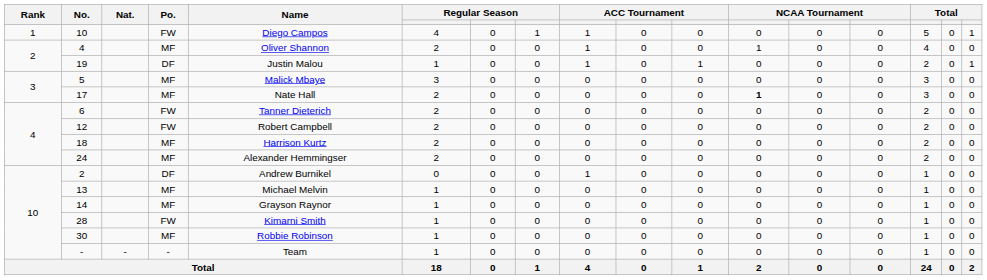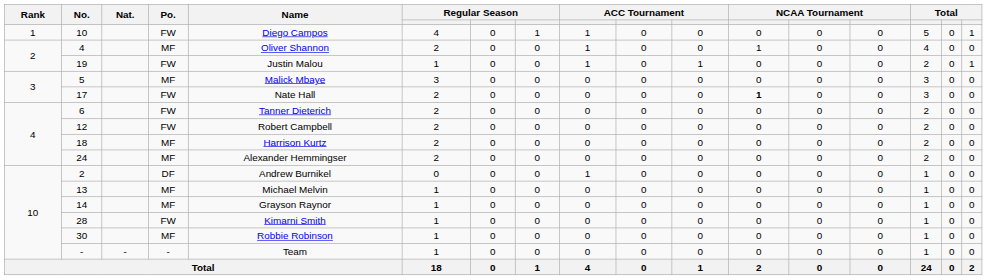 <table class="wikitable" style="text-align:center; font-size:95%; width:95%;">
 <tr>
 <th rowspan=2>Rank</th>
 <th rowspan=2>No.</th>
 <th rowspan=2>Nat.</th>
 <th rowspan=2>Po.</th>
 <th rowspan=2>Name</th>
 <th colspan=3>Regular Season</th>
 <th colspan=3>ACC Tournament</th>
 <th colspan=3>NCAA Tournament</th>
 <th colspan=3>Total</th>
 </tr>
 <tr>
 <th></th>
 <th></th>
 <th></th>
 <th></th>
 <th></th>
 <th></th>
 <th></th>
 <th></th>
 <th></th>
 <th></th>
 <th></th>
 <th></th>
 </tr>
 <tr>
 <td>1</td>
 <td>10</td>
 <td></td>
 <td>FW</td>
 <td><a href='#'>Diego Campos</a></td>
 <td>4</td>
 <td>0</td>
 <td>1</td>
 <td>1</td>
 <td>0</td>
 <td>0</td>
 <td>0</td>
 <td>0</td>
 <td>0</td>
 <td>5</td>
 <td>0</td>
 <td>1</td>
 </tr>
 <tr>
 <td rowspan="2">2</td>
 <td>4</td>
 <td></td>
 <td>MF</td>
 <td><a href='#'>Oliver Shannon</a></td>
 <td>2</td>
 <td>0</td>
 <td>0</td>
 <td>1</td>
 <td>0</td>
 <td>0</td>
 <td>1</td>
 <td>0</td>
 <td>0</td>
 <td>4</td>
 <td>0</td>
 <td>0</td>
 </tr>
 <tr>
 <td>19</td>
 <td></td>
-<td>DF</td>
+<td>FW</td>
 <td>Justin Malou</td>
 <td>1</td>
 <td>0</td>
 <td>0</td>
 <td>1</td>
 <td>0</td>
 <td>1</td>
 <td>0</td>
 <td>0</td>
 <td>0</td>
 <td>2</td>
 <td>0</td>
 <td>1</td>
 </tr>
 <tr>
 <td rowspan="2">3</td>
 <td>5</td>
 <td></td>
 <td>MF</td>
 <td><a href='#'>Malick Mbaye</a></td>
 <td>3</td>
 <td>0</td>
 <td>0</td>
 <td>0</td>
 <td>0</td>
 <td>0</td>
 <td>0</td>
 <td>0</td>
 <td>0</td>
 <td>3</td>
 <td>0</td>
 <td>0</td>
 </tr>
 <tr>
 <td>17</td>
 <td></td>
-<td>MF</td>
+<td>FW</td>
 <td>Nate Hall</td>
 <td>2</td>
 <td>0</td>
 <td>0</td>
 <td>0</td>
 <td>0</td>
 <td>0</td>
 <td><strong>1</strong></td>
 <td>0</td>
 <td>0</td>
 <td>3</td>
 <td>0</td>
 <td>0</td>
 </tr>
 <tr>
 <td rowspan="4">4</td>
 <td>6</td>
 <td></td>
 <td>FW</td>
 <td><a href='#'>Tanner Dieterich</a></td>
 <td>2</td>
 <td>0</td>
 <td>0</td>
 <td>0</td>
 <td>0</td>
 <td>0</td>
 <td>0</td>
 <td>0</td>
 <td>0</td>
 <td>2</td>
 <td>0</td>
 <td>0</td>
 </tr>
 <tr>
 <td>12</td>
 <td></td>
 <td>FW</td>
 <td>Robert Campbell</td>
 <td>2</td>
 <td>0</td>
 <td>0</td>
 <td>0</td>
 <td>0</td>
 <td>0</td>
 <td>0</td>
 <td>0</td>
 <td>0</td>
 <td>2</td>
 <td>0</td>
 <td>0</td>
 </tr>
 <tr>
 <td>18</td>
 <td></td>
 <td>MF</td>
 <td><a href='#'>Harrison Kurtz</a></td>
 <td>2</td>
 <td>0</td>
 <td>0</td>
 <td>0</td>
 <td>0</td>
 <td>0</td>
 <td>0</td>
 <td>0</td>
 <td>0</td>
 <td>2</td>
 <td>0</td>
 <td>0</td>
 </tr>
 <tr>
 <td>24</td>
 <td></td>
 <td>MF</td>
 <td>Alexander Hemmingser</td>
 <td>2</td>
 <td>0</td>
 <td>0</td>
 <td>0</td>
 <td>0</td>
 <td>0</td>
 <td>0</td>
 <td>0</td>
 <td>0</td>
 <td>2</td>
 <td>0</td>
 <td>0</td>
 </tr>
 <tr>
 <td rowspan="6">10</td>
 <td>2</td>
 <td></td>
 <td>DF</td>
 <td>Andrew Burnikel</td>
 <td>0</td>
 <td>0</td>
 <td>0</td>
 <td>1</td>
 <td>0</td>
 <td>0</td>
 <td>0</td>
 <td>0</td>
 <td>0</td>
 <td>1</td>
 <td>0</td>
 <td>0</td>
 </tr>
 <tr>
 <td>13</td>
 <td></td>
 <td>MF</td>
 <td>Michael Melvin</td>
 <td>1</td>
 <td>0</td>
 <td>0</td>
 <td>0</td>
 <td>0</td>
 <td>0</td>
 <td>0</td>
 <td>0</td>
 <td>0</td>
 <td>1</td>
 <td>0</td>
 <td>0</td>
 </tr>
 <tr>
 <td>14</td>
 <td></td>
 <td>MF</td>
 <td>Grayson Raynor</td>
 <td>1</td>
 <td>0</td>
 <td>0</td>
 <td>0</td>
 <td>0</td>
 <td>0</td>
 <td>0</td>
 <td>0</td>
 <td>0</td>
 <td>1</td>
 <td>0</td>
 <td>0</td>
 </tr>
 <tr>
 <td>28</td>
 <td></td>
 <td>FW</td>
 <td><a href='#'>Kimarni Smith</a></td>
 <td>1</td>
 <td>0</td>
 <td>0</td>
 <td>0</td>
 <td>0</td>
 <td>0</td>
 <td>0</td>
 <td>0</td>
 <td>0</td>
 <td>1</td>
 <td>0</td>
 <td>0</td>
 </tr>
 <tr>
 <td>30</td>
 <td></td>
 <td>MF</td>
 <td><a href='#'>Robbie Robinson</a></td>
 <td>1</td>
 <td>0</td>
 <td>0</td>
 <td>0</td>
 <td>0</td>
 <td>0</td>
 <td>0</td>
 <td>0</td>
 <td>0</td>
 <td>1</td>
 <td>0</td>
 <td>0</td>
 </tr>
 <tr>
 <td>-</td>
 <td>-</td>
 <td>-</td>
 <td>Team</td>
 <td>1</td>
 <td>0</td>
 <td>0</td>
 <td>0</td>
 <td>0</td>
 <td>0</td>
 <td>0</td>
 <td>0</td>
 <td>0</td>
 <td>1</td>
 <td>0</td>
 <td>0</td>
 </tr>
 <tr>
 <th colspan=5>Total</th>
 <th>18</th>
 <th>0</th>
 <th>1</th>
 <th>4</th>
 <th>0</th>
 <th>1</th>
 <th>2</th>
 <th>0</th>
 <th>0</th>
 <th>24</th>
 <th>0</th>
 <th>2</th>
 </tr>
 </table>
